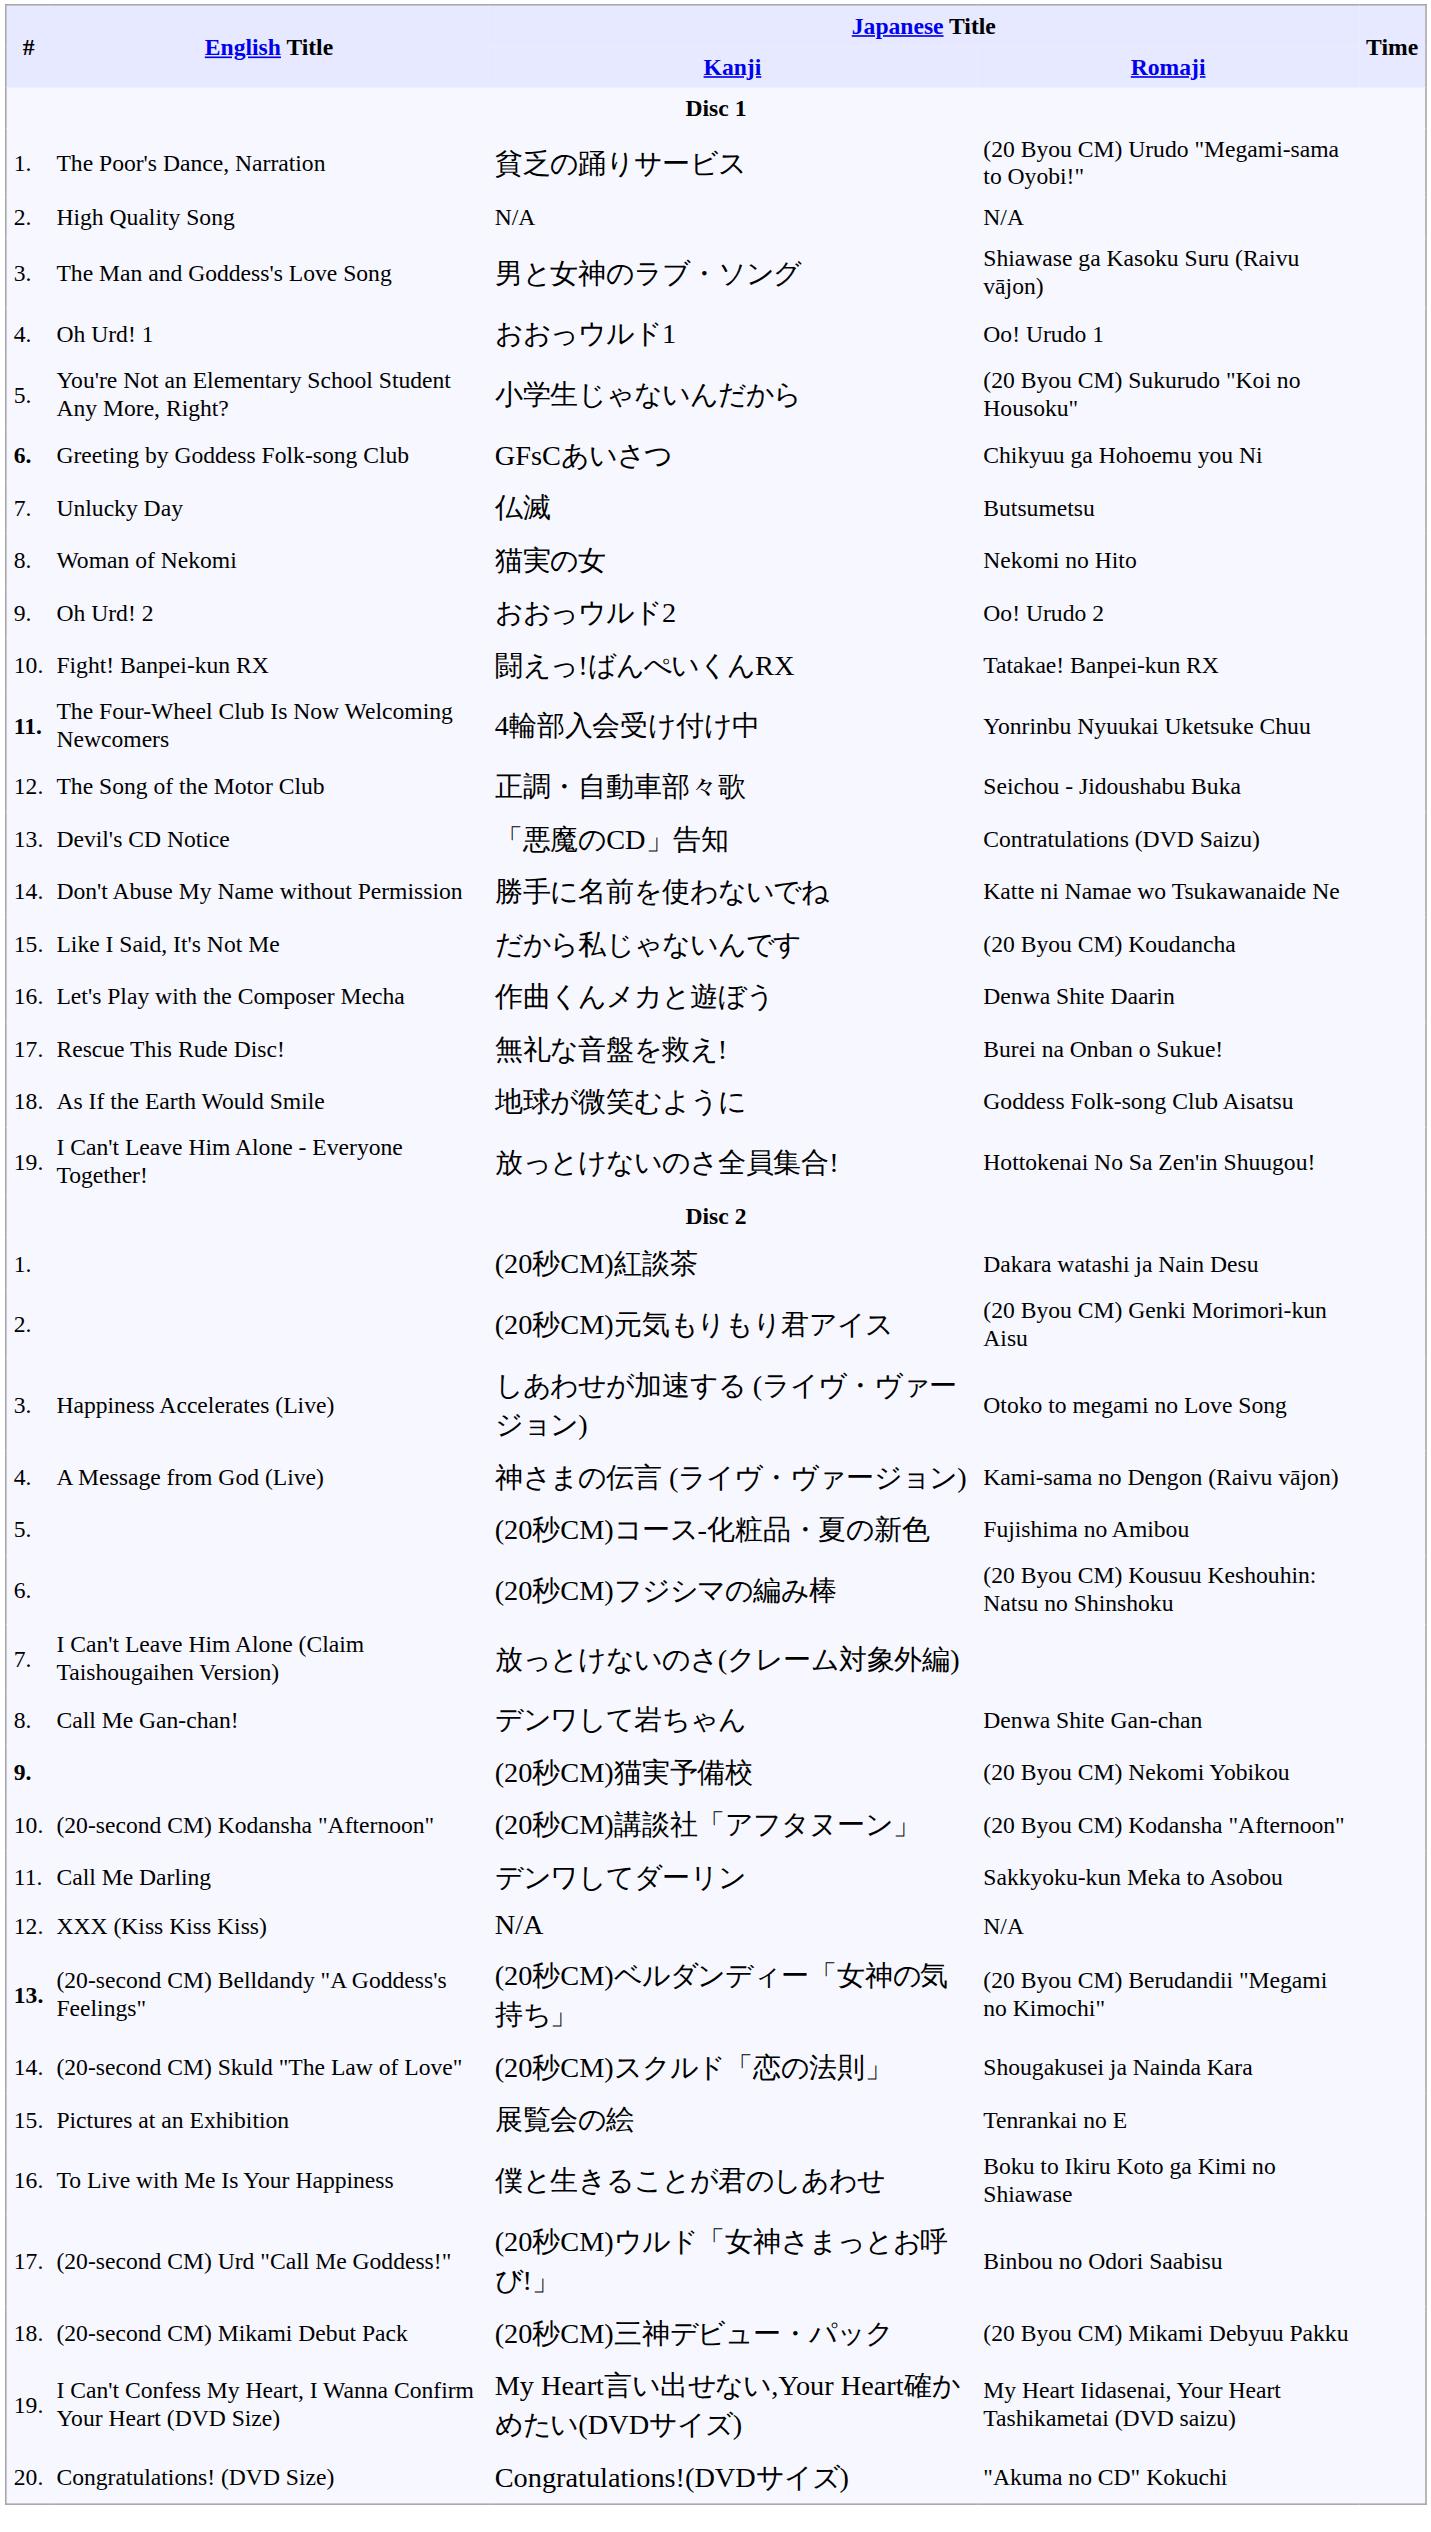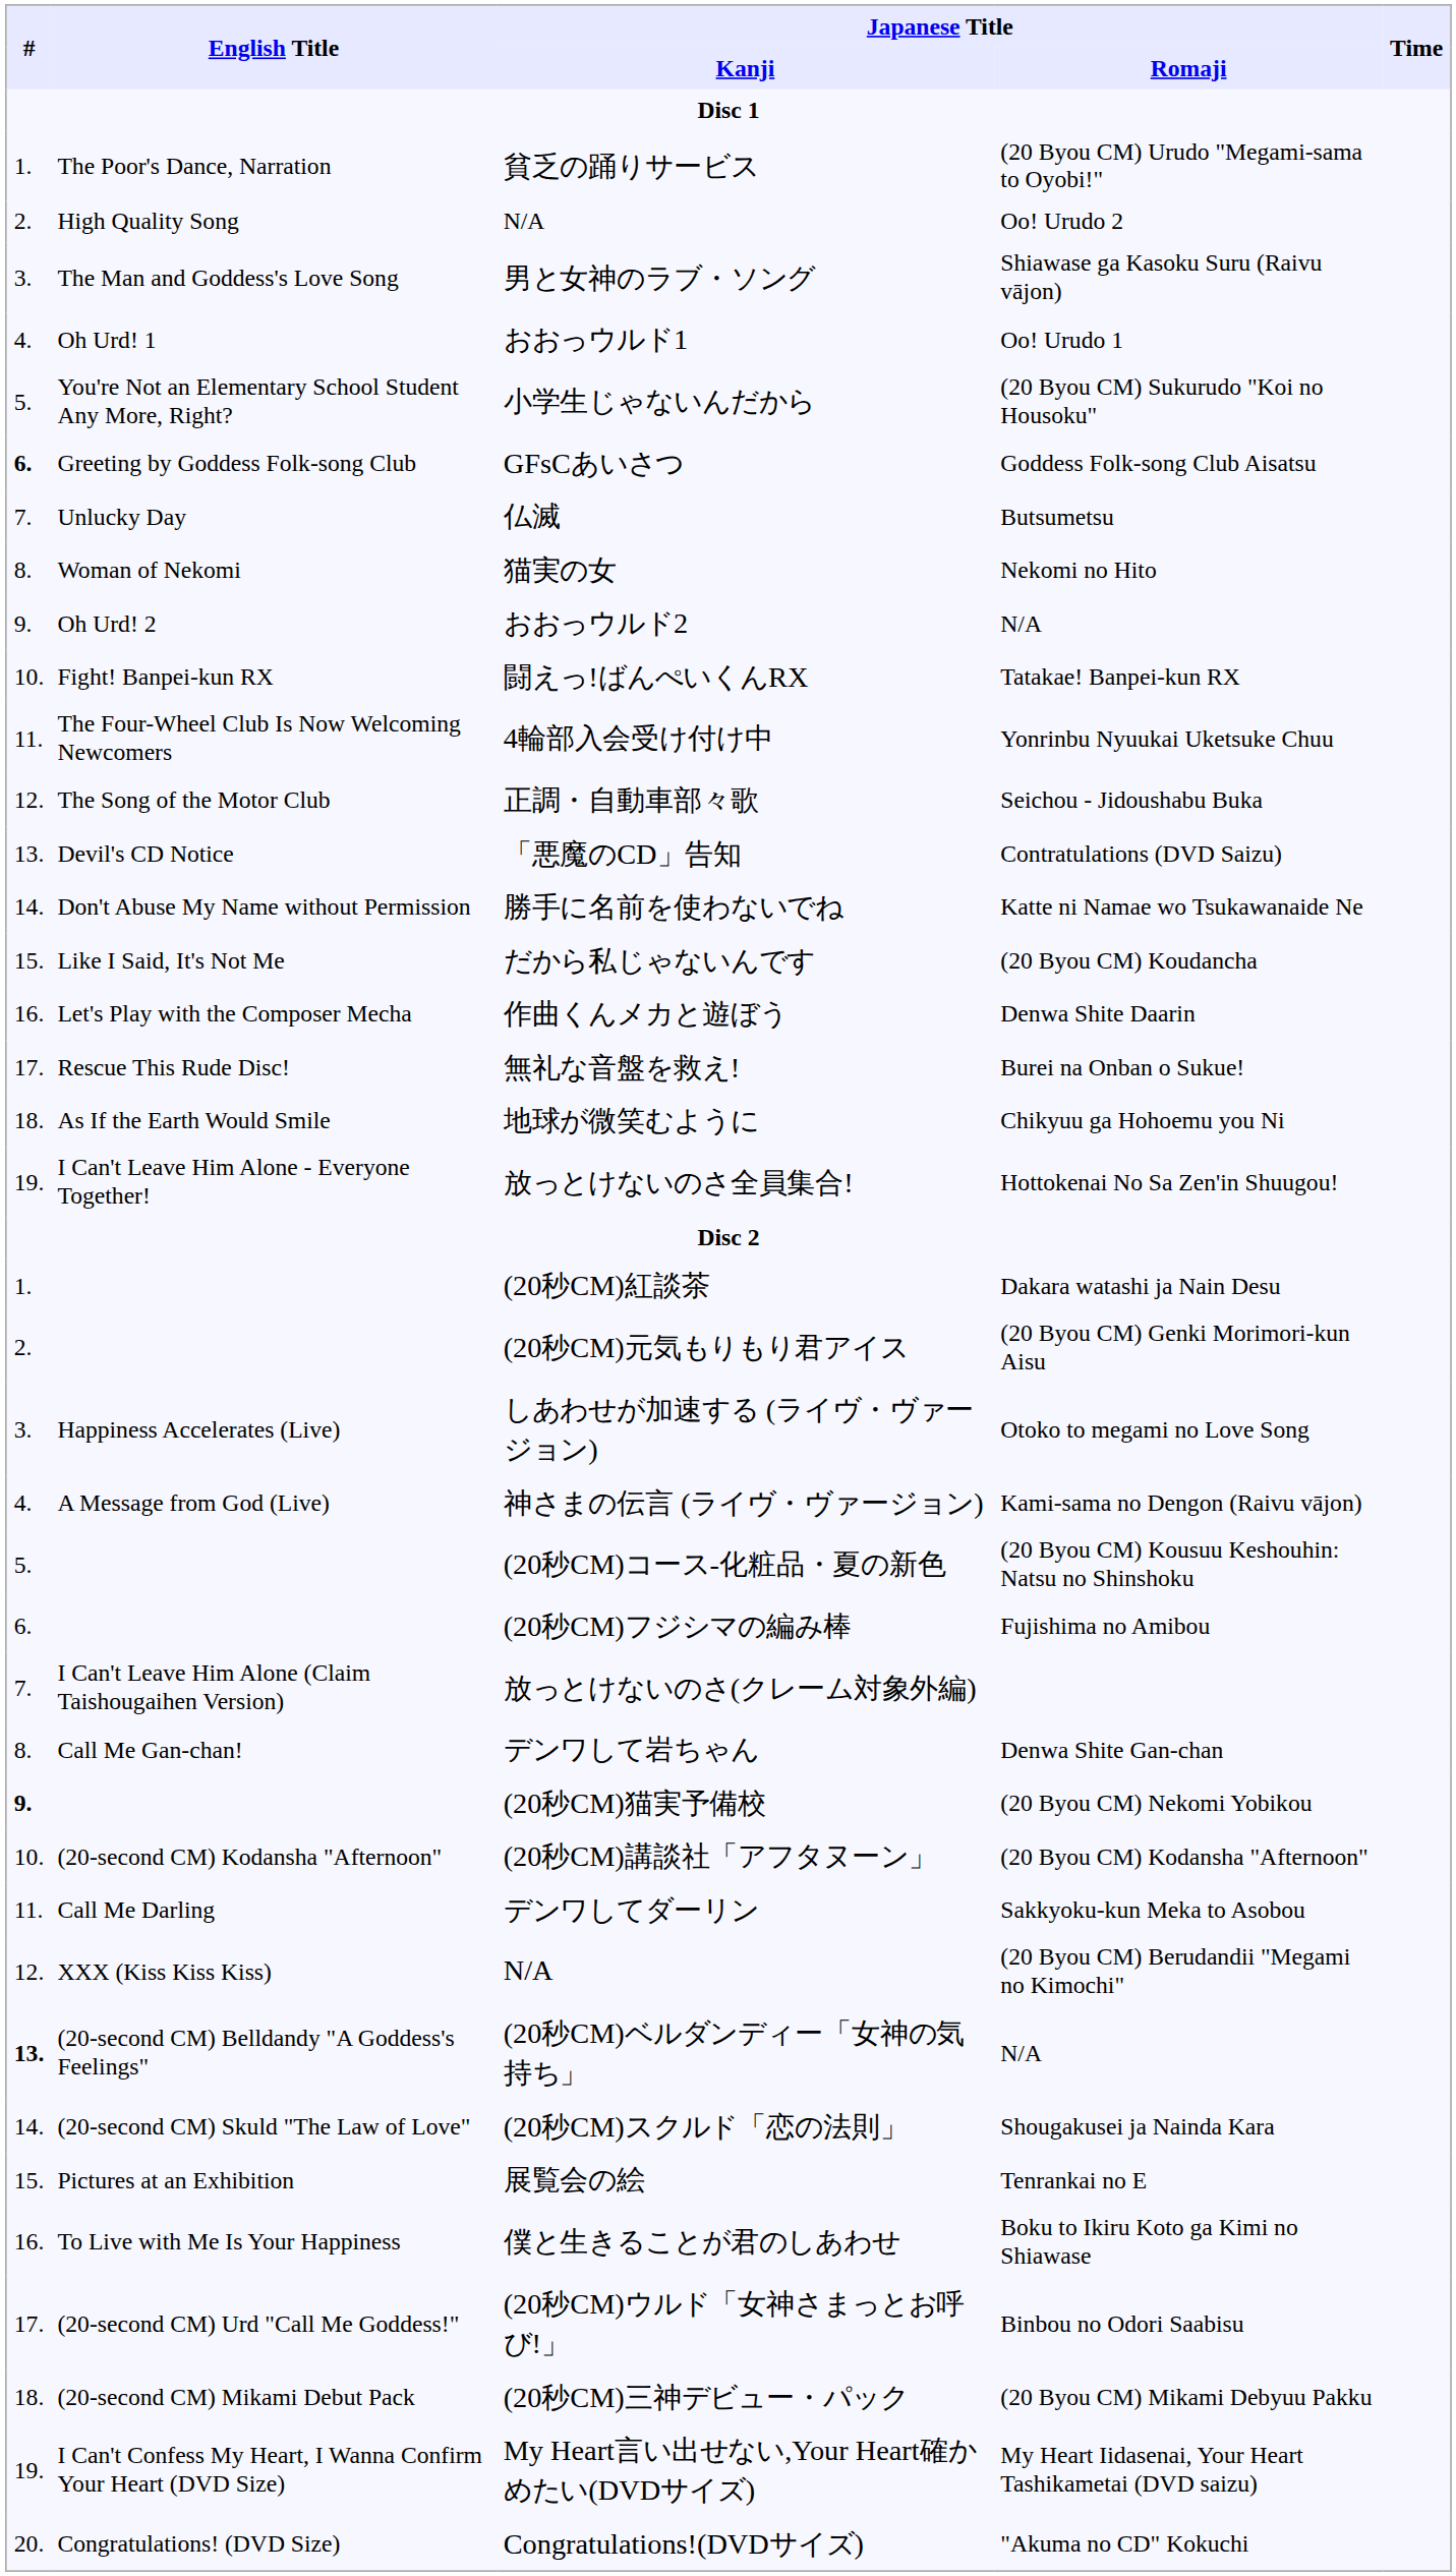 <table border="0" cellpadding="4" cellspacing="0"  style="border:1px #aaa solid; border-collapse:collapse; padding:0.2em; margin:0 1em 1em; background:#f7f8ff; font-size:0.9em; width:98%;">
 <tr style="vertical-align:middle; background:#e6e9ff;">
 <th rowspan="2">#</th>
 <th rowspan="2"><a href='#'>English</a> Title</th>
 <th colspan="2"><a href='#'>Japanese</a> Title</th>
 <th rowspan="2">Time</th>
 </tr>
 <tr style="background:#e6e9ff;">
 <th><a href='#'>Kanji</a></th>
 <th><a href='#'>Romaji</a></th>
 </tr>
 <tr>
 <td colspan="5" style="text-align:center;"><strong>Disc 1</strong></td>
 </tr>
 <tr>
 <td>1.</td>
 <td>The Poor's Dance, Narration</td>
 <td style="font-size: 120%;">貧乏の踊りサービス</td>
 <td>(20 Byou CM) Urudo "Megami-sama to Oyobi!"</td>
 <td></td>
 </tr>
 <tr>
 <td>2.</td>
 <td>High Quality Song</td>
 <td>N/A</td>
-<td>N/A</td>
+<td>Oo! Urudo 2</td>
 <td></td>
 </tr>
 <tr>
 <td>3.</td>
 <td>The Man and Goddess's Love Song</td>
 <td style="font-size: 120%;">男と女神のラブ・ソング</td>
 <td>Shiawase ga Kasoku Suru (Raivu vājon)</td>
 <td></td>
 </tr>
 <tr>
 <td>4.</td>
 <td>Oh Urd! 1</td>
 <td style="font-size: 120%;">おおっウルド1</td>
 <td>Oo! Urudo 1</td>
 <td></td>
 </tr>
 <tr>
 <td>5.</td>
 <td>You're Not an Elementary School Student Any More, Right?</td>
 <td style="font-size: 120%;">小学生じゃないんだから</td>
 <td>(20 Byou CM) Sukurudo "Koi no Housoku"</td>
 <td></td>
 </tr>
 <tr>
 <td><strong>6.</strong></td>
 <td>Greeting by Goddess Folk-song Club</td>
 <td style="font-size: 120%;">GFsCあいさつ</td>
-<td>Chikyuu ga Hohoemu you Ni</td>
+<td>Goddess Folk-song Club Aisatsu</td>
 <td></td>
 </tr>
 <tr>
 <td>7.</td>
 <td>Unlucky Day</td>
 <td style="font-size: 120%;">仏滅</td>
 <td>Butsumetsu</td>
 <td></td>
 </tr>
 <tr>
 <td>8.</td>
 <td>Woman of Nekomi</td>
 <td style="font-size: 120%;">猫実の女</td>
 <td>Nekomi no Hito</td>
 <td></td>
 </tr>
 <tr>
 <td>9.</td>
 <td>Oh Urd! 2</td>
 <td style="font-size: 120%;">おおっウルド2</td>
-<td>Oo! Urudo 2</td>
+<td>N/A</td>
 <td></td>
 </tr>
 <tr>
 <td>10.</td>
 <td>Fight! Banpei-kun RX</td>
 <td style="font-size: 120%;">闘えっ!ばんぺいくんRX</td>
 <td>Tatakae! Banpei-kun RX</td>
 <td></td>
 </tr>
 <tr>
-<td><strong>11.</strong></td>
+<td>11.</td>
 <td>The Four-Wheel Club Is Now Welcoming Newcomers</td>
 <td style="font-size: 120%;">4輪部入会受け付け中</td>
 <td>Yonrinbu Nyuukai Uketsuke Chuu</td>
 <td></td>
 </tr>
 <tr>
 <td>12.</td>
 <td>The Song of the Motor Club</td>
 <td style="font-size: 120%;">正調・自動車部々歌</td>
 <td>Seichou - Jidoushabu Buka</td>
 <td></td>
 </tr>
 <tr>
 <td>13.</td>
 <td>Devil's CD Notice</td>
 <td style="font-size: 120%;">「悪魔のCD」告知</td>
 <td>Contratulations (DVD Saizu)</td>
 <td></td>
 </tr>
 <tr>
 <td>14.</td>
 <td>Don't Abuse My Name without Permission</td>
 <td style="font-size: 120%;">勝手に名前を使わないでね</td>
 <td>Katte ni Namae wo Tsukawanaide Ne</td>
 <td></td>
 </tr>
 <tr>
 <td>15.</td>
 <td>Like I Said, It's Not Me</td>
 <td style="font-size: 120%;">だから私じゃないんです</td>
 <td>(20 Byou CM) Koudancha</td>
 <td></td>
 </tr>
 <tr>
 <td>16.</td>
 <td>Let's Play with the Composer Mecha</td>
 <td style="font-size: 120%;">作曲くんメカと遊ぼう</td>
 <td>Denwa Shite Daarin</td>
 <td></td>
 </tr>
 <tr>
 <td>17.</td>
 <td>Rescue This Rude Disc!</td>
 <td style="font-size: 120%;">無礼な音盤を救え!</td>
 <td>Burei na Onban o Sukue!</td>
 <td></td>
 </tr>
 <tr>
 <td>18.</td>
 <td>As If the Earth Would Smile</td>
 <td style="font-size: 120%;">地球が微笑むように</td>
-<td>Goddess Folk-song Club Aisatsu</td>
+<td>Chikyuu ga Hohoemu you Ni</td>
 <td></td>
 </tr>
 <tr>
 <td>19.</td>
 <td>I Can't Leave Him Alone - Everyone Together!</td>
 <td style="font-size: 120%;">放っとけないのさ全員集合!</td>
 <td>Hottokenai No Sa Zen'in Shuugou!</td>
 <td></td>
 </tr>
 <tr>
 <td colspan="5" style="text-align:center;"><strong>Disc 2</strong></td>
 </tr>
 <tr>
 <td>1.</td>
 <td></td>
 <td style="font-size: 120%;">(20秒CM)紅談茶</td>
 <td>Dakara watashi ja Nain Desu</td>
 <td></td>
 </tr>
 <tr>
 <td>2.</td>
 <td></td>
 <td style="font-size: 120%;">(20秒CM)元気もりもり君アイス</td>
 <td>(20 Byou CM) Genki Morimori-kun Aisu</td>
 <td></td>
 </tr>
 <tr>
 <td>3.</td>
 <td>Happiness Accelerates (Live)</td>
 <td style="font-size: 120%;">しあわせが加速する (ライヴ・ヴァージョン)</td>
 <td>Otoko to megami no Love Song</td>
 <td></td>
 </tr>
 <tr>
 <td>4.</td>
 <td>A Message from God (Live)</td>
 <td style="font-size: 120%;">神さまの伝言 (ライヴ・ヴァージョン)</td>
 <td>Kami-sama no Dengon (Raivu vājon)</td>
 <td></td>
 </tr>
 <tr>
 <td>5.</td>
 <td></td>
 <td style="font-size: 120%;">(20秒CM)コース-化粧品・夏の新色</td>
-<td>Fujishima no Amibou</td>
+<td>(20 Byou CM) Kousuu Keshouhin: Natsu no Shinshoku</td>
 <td></td>
 </tr>
 <tr>
 <td>6.</td>
 <td></td>
 <td style="font-size: 120%;">(20秒CM)フジシマの編み棒</td>
-<td>(20 Byou CM) Kousuu Keshouhin: Natsu no Shinshoku</td>
+<td>Fujishima no Amibou</td>
 <td></td>
 </tr>
 <tr>
 <td>7.</td>
 <td>I Can't Leave Him Alone (Claim Taishougaihen Version)</td>
 <td style="font-size: 120%;">放っとけないのさ(クレーム対象外編)</td>
 <td></td>
 <td></td>
 </tr>
 <tr>
 <td>8.</td>
 <td>Call Me Gan-chan!</td>
 <td style="font-size: 120%;">デンワして岩ちゃん</td>
 <td>Denwa Shite Gan-chan</td>
 <td></td>
 </tr>
 <tr>
 <td><strong>9.</strong></td>
 <td></td>
 <td style="font-size: 120%;">(20秒CM)猫実予備校</td>
 <td>(20 Byou CM) Nekomi Yobikou</td>
 <td></td>
 </tr>
 <tr>
 <td>10.</td>
 <td>(20-second CM) Kodansha "Afternoon"</td>
 <td style="font-size: 120%;">(20秒CM)講談社「アフタヌーン」</td>
 <td>(20 Byou CM) Kodansha "Afternoon"</td>
 <td></td>
 </tr>
 <tr>
 <td>11.</td>
 <td>Call Me Darling</td>
 <td style="font-size: 120%;">デンワしてダーリン</td>
 <td>Sakkyoku-kun Meka to Asobou</td>
 <td></td>
 </tr>
 <tr>
 <td>12.</td>
 <td>XXX (Kiss Kiss Kiss)</td>
 <td style="font-size: 120%;">N/A</td>
-<td>N/A</td>
+<td>(20 Byou CM) Berudandii "Megami no Kimochi"</td>
 <td></td>
 </tr>
 <tr>
 <td><strong>13.</strong></td>
 <td>(20-second CM) Belldandy "A Goddess's Feelings"</td>
 <td style="font-size: 120%;">(20秒CM)ベルダンディー「女神の気持ち」</td>
-<td>(20 Byou CM) Berudandii "Megami no Kimochi"</td>
+<td>N/A</td>
 <td></td>
 </tr>
 <tr>
 <td>14.</td>
 <td>(20-second CM) Skuld "The Law of Love"</td>
 <td style="font-size: 120%;">(20秒CM)スクルド「恋の法則」</td>
 <td>Shougakusei ja Nainda Kara</td>
 <td></td>
 </tr>
 <tr>
 <td>15.</td>
 <td>Pictures at an Exhibition</td>
 <td style="font-size: 120%;">展覧会の絵</td>
 <td>Tenrankai no E</td>
 <td></td>
 </tr>
 <tr>
 <td>16.</td>
 <td>To Live with Me Is Your Happiness</td>
 <td style="font-size: 120%;">僕と生きることが君のしあわせ</td>
 <td>Boku to Ikiru Koto ga Kimi no Shiawase</td>
 <td></td>
 </tr>
 <tr>
 <td>17.</td>
 <td>(20-second CM) Urd "Call Me Goddess!"</td>
 <td style="font-size: 120%;">(20秒CM)ウルド「女神さまっとお呼び!」</td>
 <td>Binbou no Odori Saabisu</td>
 <td></td>
 </tr>
 <tr>
 <td>18.</td>
 <td>(20-second CM) Mikami Debut Pack</td>
 <td style="font-size: 120%;">(20秒CM)三神デビュー・パック</td>
 <td>(20 Byou CM) Mikami Debyuu Pakku</td>
 <td></td>
 </tr>
 <tr>
 <td>19.</td>
 <td>I Can't Confess My Heart, I Wanna Confirm Your Heart (DVD Size)</td>
 <td style="font-size: 120%;">My Heart言い出せない,Your Heart確かめたい(DVDサイズ)</td>
 <td>My Heart Iidasenai, Your Heart Tashikametai (DVD saizu)</td>
 <td></td>
 </tr>
 <tr>
 <td>20.</td>
 <td>Congratulations! (DVD Size)</td>
 <td style="font-size: 120%;">Congratulations!(DVDサイズ)</td>
 <td>"Akuma no CD" Kokuchi</td>
 <td></td>
 </tr>
 </table>
